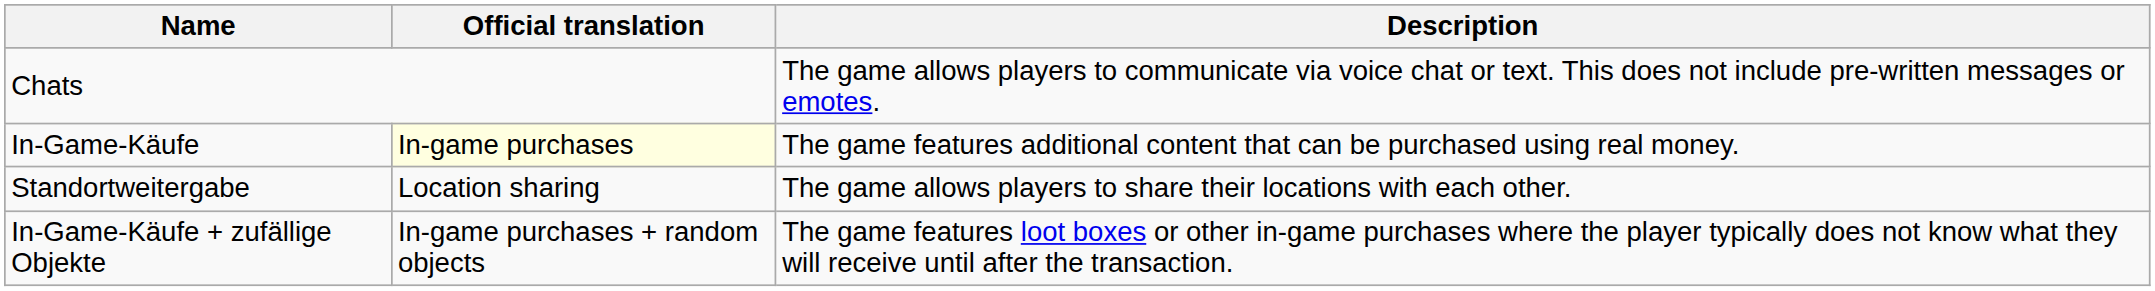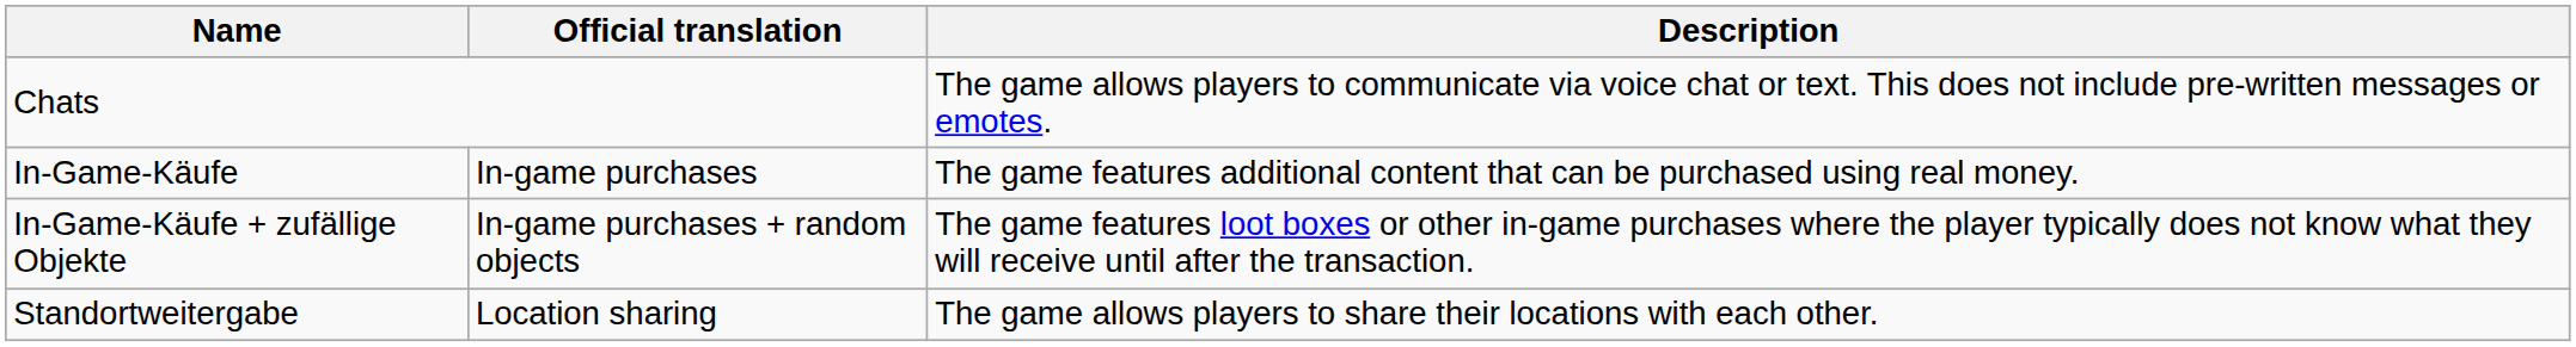 <table class="wikitable sortable">
 <tr>
 <th>Name</th>
 <th>Official translation</th>
 <th>Description</th>
 </tr>
 <tr>
 <td colspan="2">Chats</td>
 <td>The game allows players to communicate via voice chat or text. This does not include pre-written messages or <a href='#'>emotes</a>.</td>
 </tr>
 <tr>
 <td>In-Game-Käufe</td>
-<td style="background: lightyellow;">In-game purchases</td>
+<td>In-game purchases</td>
 <td>The game features additional content that can be purchased using real money.</td>
+</tr>
+<tr>
+<td>In-Game-Käufe + zufällige Objekte</td>
+<td>In-game purchases + random objects</td>
+<td>The game features <a href='#'>loot boxes</a> or other in-game purchases where the player typically does not know what they will receive until after the transaction.</td>
 </tr>
 <tr>
 <td>Standortweitergabe</td>
 <td>Location sharing</td>
 <td>The game allows players to share their locations with each other.</td>
 </tr>
-<tr>
-<td>In-Game-Käufe + zufällige Objekte</td>
-<td>In-game purchases + random objects</td>
-<td>The game features <a href='#'>loot boxes</a> or other in-game purchases where the player typically does not know what they will receive until after the transaction.</td>
-</tr>
 </table>
